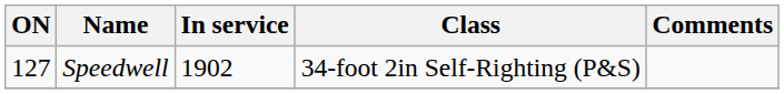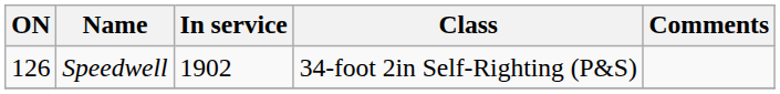 <table class="wikitable">
 <tr>
 <th>ON</th>
 <th>Name</th>
 <th>In service</th>
 <th>Class</th>
 <th>Comments</th>
 </tr>
 <tr>
-<td>127</td>
+<td>126</td>
 <td><em>Speedwell</em></td>
 <td>1902</td>
 <td>34-foot 2in Self-Righting (P&S)</td>
 <td></td>
 </tr>
 <tr>
 </tr>
 </table>
